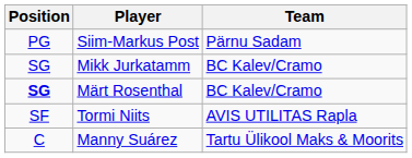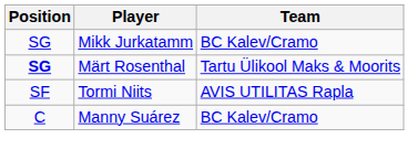 <table class="wikitable">
 <tr>
 <th>Position</th>
 <th>Player</th>
 <th>Team</th>
-</tr>
-<tr>
-<td align="center"><a href='#'>PG</a></td>
-<td> <a href='#'>Siim-Markus Post</a></td>
-<td><a href='#'>Pärnu Sadam</a></td>
 </tr>
 <tr>
 <td align="center"><a href='#'>SG</a></td>
 <td> <a href='#'>Mikk Jurkatamm</a></td>
 <td><a href='#'>BC Kalev/Cramo</a></td>
 </tr>
 <tr>
 <td align="center"><strong><a href='#'>SG</a></strong></td>
 <td> <a href='#'>Märt Rosenthal</a></td>
-<td><a href='#'>BC Kalev/Cramo</a></td>
+<td><a href='#'>Tartu Ülikool Maks & Moorits</a></td>
 </tr>
 <tr>
 <td align="center"><a href='#'>SF</a></td>
 <td> <a href='#'>Tormi Niits</a></td>
 <td><a href='#'>AVIS UTILITAS Rapla</a></td>
 </tr>
 <tr>
 <td align="center"><a href='#'>C</a></td>
 <td> <a href='#'>Manny Suárez</a></td>
-<td><a href='#'>Tartu Ülikool Maks & Moorits</a></td>
+<td><a href='#'>BC Kalev/Cramo</a></td>
 </tr>
 </table>
